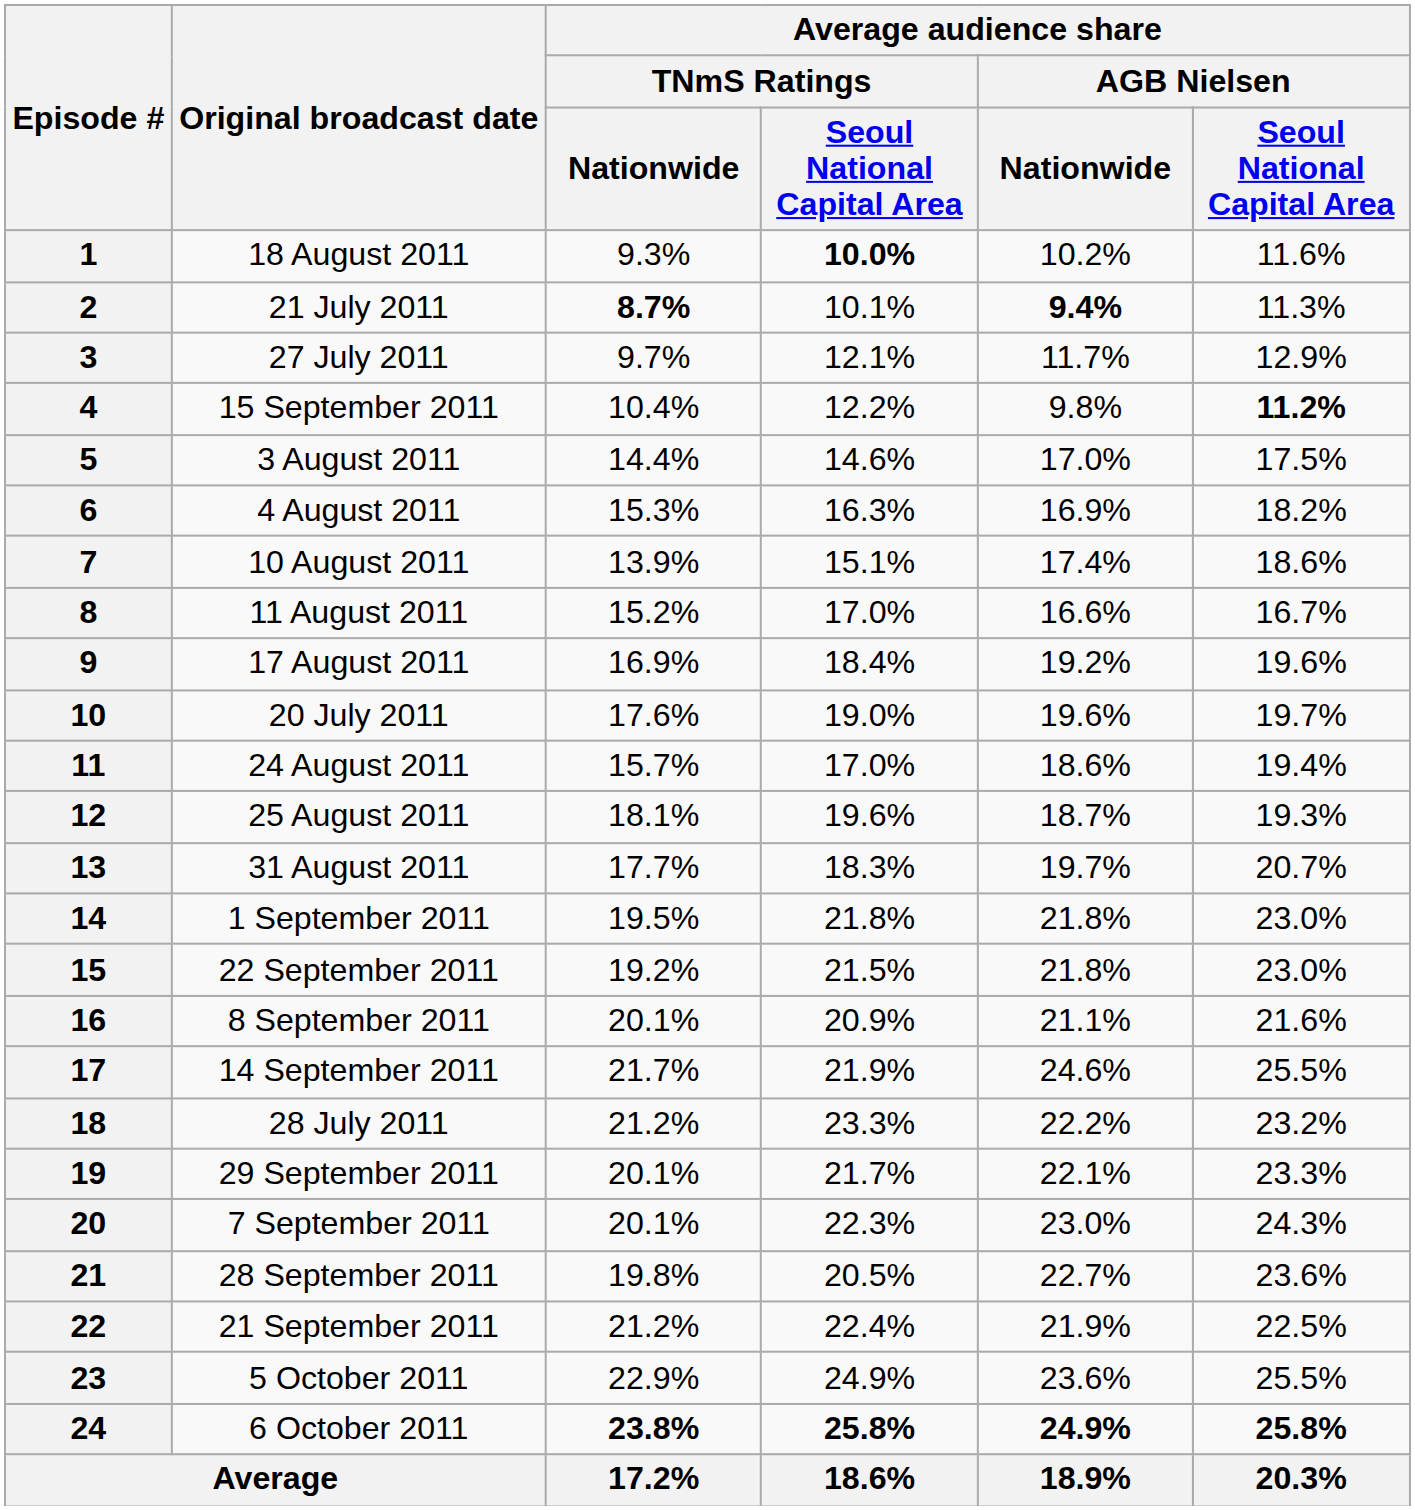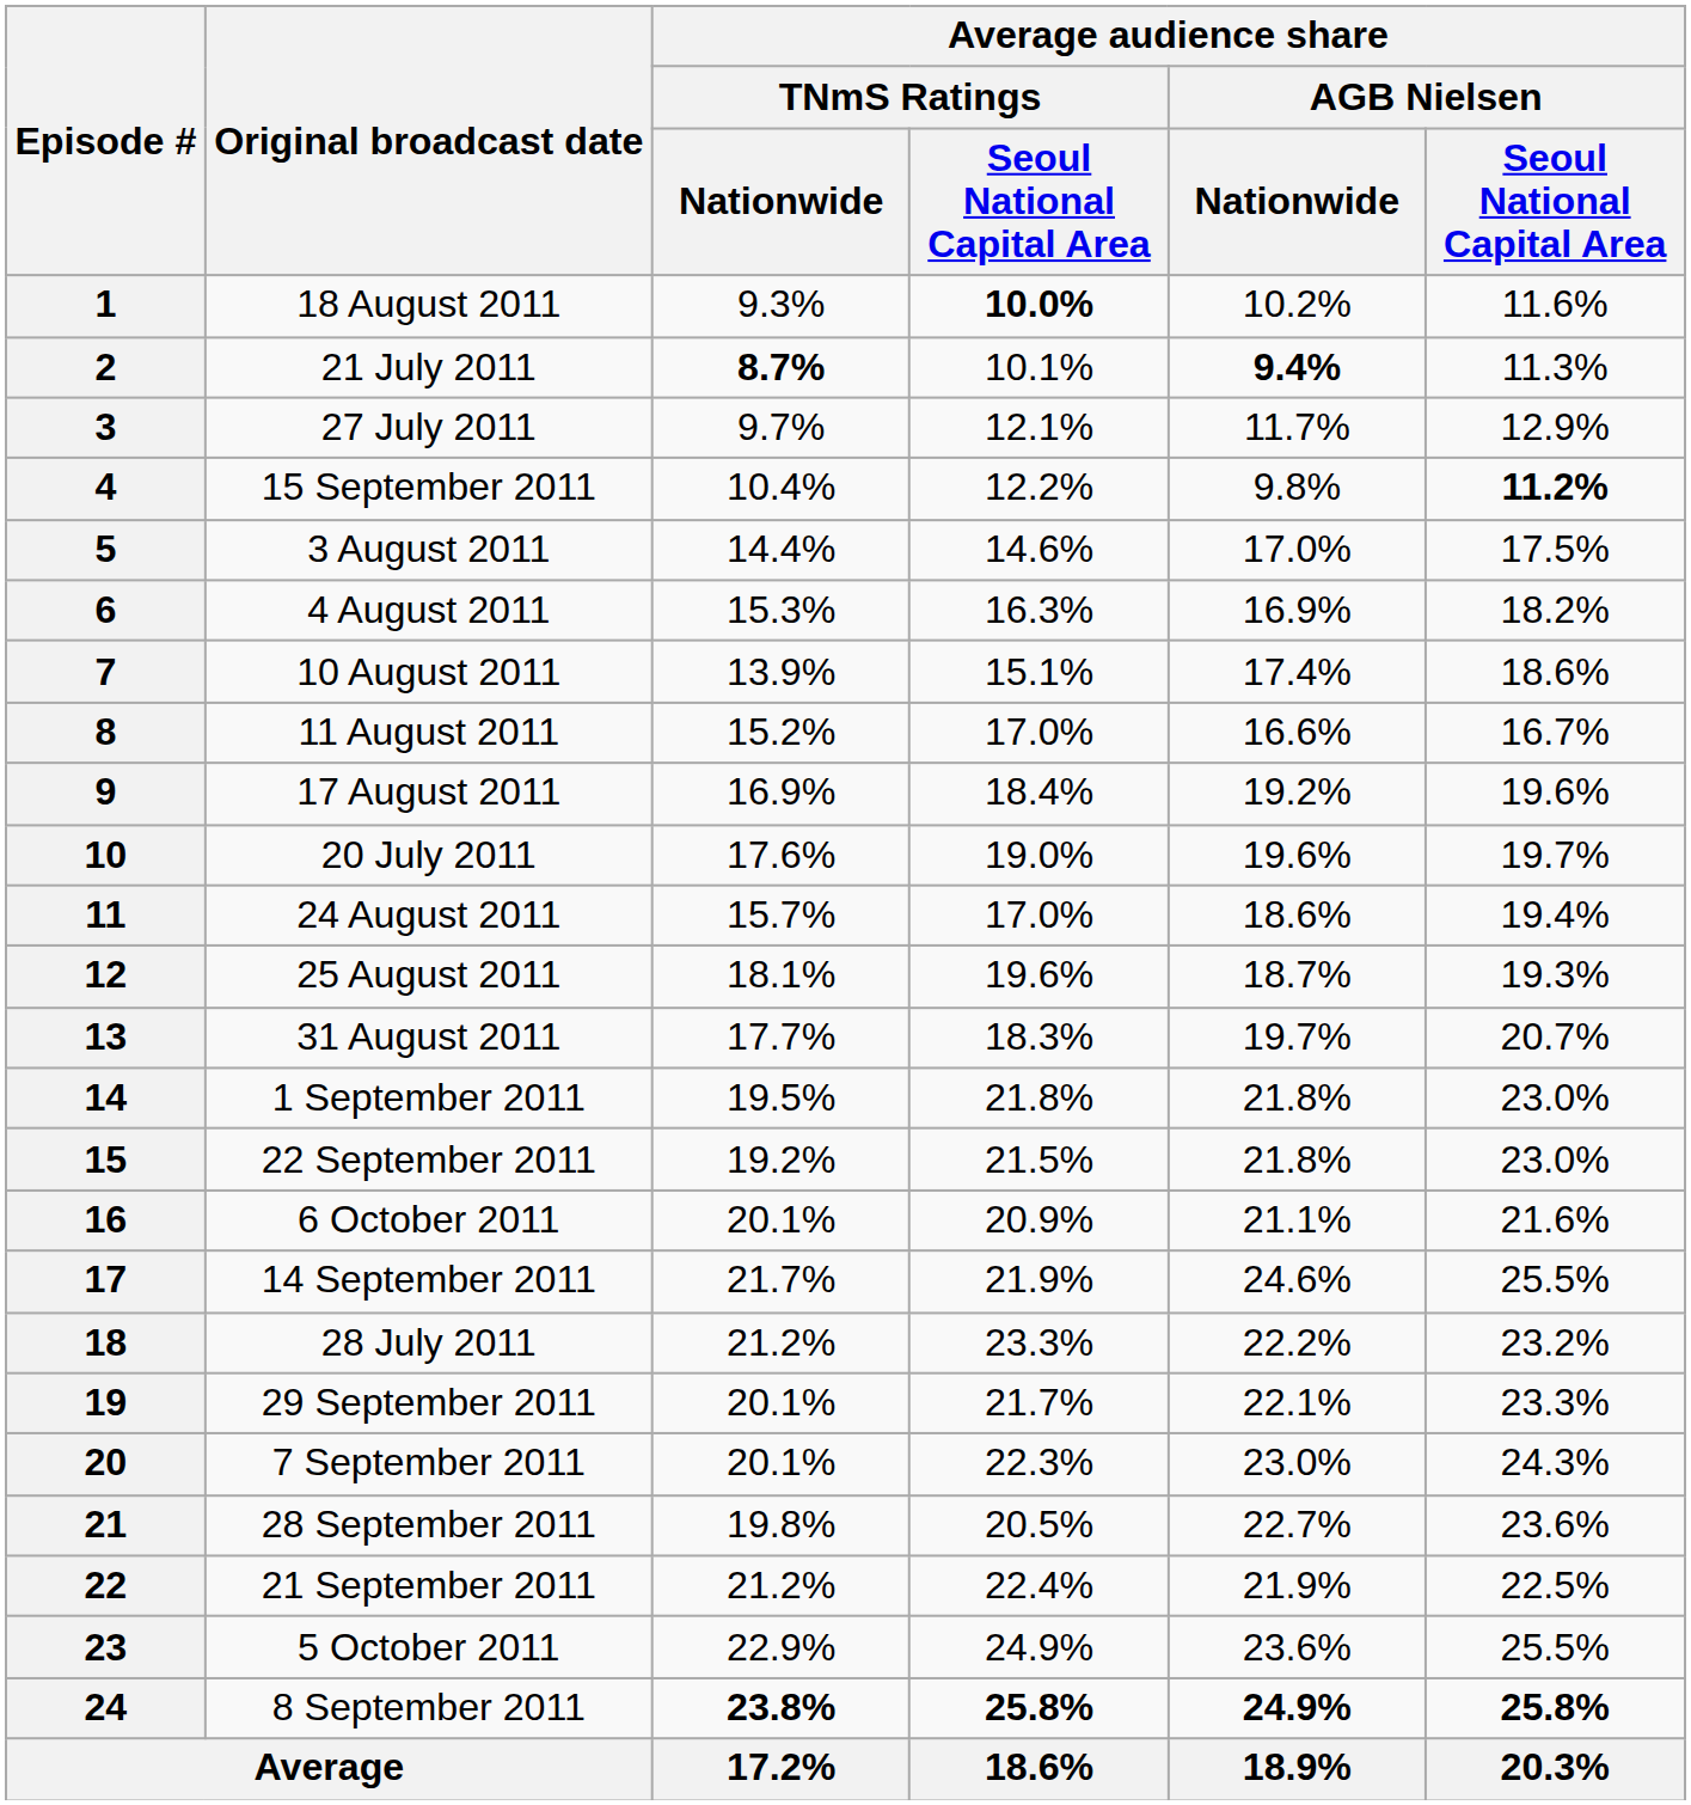 <table class=wikitable style="text-align:center">
 <tr>
 <th rowspan="3">Episode #</th>
 <th rowspan="3">Original broadcast date</th>
 <th colspan="4">Average audience share</th>
 </tr>
 <tr>
 <th colspan="2">TNmS Ratings</th>
 <th colspan="2">AGB Nielsen</th>
 </tr>
 <tr>
 <th width=100>Nationwide</th>
 <th width=100><a href='#'>Seoul National Capital Area</a></th>
 <th width=100>Nationwide</th>
 <th width=100><a href='#'>Seoul National Capital Area</a></th>
 </tr>
 <tr>
 <th>1</th>
 <td>18 August 2011</td>
 <td>9.3%</td>
 <td><span> <strong>10.0%</strong></span></td>
 <td>10.2%</td>
 <td>11.6%</td>
 </tr>
 <tr>
 <th>2</th>
 <td>21 July 2011</td>
 <td><span> <strong>8.7%</strong></span></td>
 <td>10.1%</td>
 <td><span> <strong>9.4%</strong></span></td>
 <td>11.3%</td>
 </tr>
 <tr>
 <th>3</th>
 <td>27 July 2011</td>
 <td>9.7%</td>
 <td>12.1%</td>
 <td>11.7%</td>
 <td>12.9%</td>
 </tr>
 <tr>
 <th>4</th>
 <td>15 September 2011</td>
 <td>10.4%</td>
 <td>12.2%</td>
 <td>9.8%</td>
 <td><span> <strong>11.2%</strong></span></td>
 </tr>
 <tr>
 <th>5</th>
 <td>3 August 2011</td>
 <td>14.4%</td>
 <td>14.6%</td>
 <td>17.0%</td>
 <td>17.5%</td>
 </tr>
 <tr>
 <th>6</th>
 <td>4 August 2011</td>
 <td>15.3%</td>
 <td>16.3%</td>
 <td>16.9%</td>
 <td>18.2%</td>
 </tr>
 <tr>
 <th>7</th>
 <td>10 August 2011</td>
 <td>13.9%</td>
 <td>15.1%</td>
 <td>17.4%</td>
 <td>18.6%</td>
 </tr>
 <tr>
 <th>8</th>
 <td>11 August 2011</td>
 <td>15.2%</td>
 <td>17.0%</td>
 <td>16.6%</td>
 <td>16.7%</td>
 </tr>
 <tr>
 <th>9</th>
 <td>17 August 2011</td>
 <td>16.9%</td>
 <td>18.4%</td>
 <td>19.2%</td>
 <td>19.6%</td>
 </tr>
 <tr>
 <th>10</th>
 <td>20 July 2011</td>
 <td>17.6%</td>
 <td>19.0%</td>
 <td>19.6%</td>
 <td>19.7%</td>
 </tr>
 <tr>
 <th>11</th>
 <td>24 August 2011</td>
 <td>15.7%</td>
 <td>17.0%</td>
 <td>18.6%</td>
 <td>19.4%</td>
 </tr>
 <tr>
 <th>12</th>
 <td>25 August 2011</td>
 <td>18.1%</td>
 <td>19.6%</td>
 <td>18.7%</td>
 <td>19.3%</td>
 </tr>
 <tr>
 <th>13</th>
 <td>31 August 2011</td>
 <td>17.7%</td>
 <td>18.3%</td>
 <td>19.7%</td>
 <td>20.7%</td>
 </tr>
 <tr>
 <th>14</th>
 <td>1 September 2011</td>
 <td>19.5%</td>
 <td>21.8%</td>
 <td>21.8%</td>
 <td>23.0%</td>
 </tr>
 <tr>
 <th>15</th>
 <td>22 September 2011</td>
 <td>19.2%</td>
 <td>21.5%</td>
 <td>21.8%</td>
 <td>23.0%</td>
 </tr>
 <tr>
 <th>16</th>
-<td>8 September 2011</td>
+<td>6 October 2011</td>
 <td>20.1%</td>
 <td>20.9%</td>
 <td>21.1%</td>
 <td>21.6%</td>
 </tr>
 <tr>
 <th>17</th>
 <td>14 September 2011</td>
 <td>21.7%</td>
 <td>21.9%</td>
 <td>24.6%</td>
 <td>25.5%</td>
 </tr>
 <tr>
 <th>18</th>
 <td>28 July 2011</td>
 <td>21.2%</td>
 <td>23.3%</td>
 <td>22.2%</td>
 <td>23.2%</td>
 </tr>
 <tr>
 <th>19</th>
 <td>29 September 2011</td>
 <td>20.1%</td>
 <td>21.7%</td>
 <td>22.1%</td>
 <td>23.3%</td>
 </tr>
 <tr>
 <th>20</th>
 <td>7 September 2011</td>
 <td>20.1%</td>
 <td>22.3%</td>
 <td>23.0%</td>
 <td>24.3%</td>
 </tr>
 <tr>
 <th>21</th>
 <td>28 September 2011</td>
 <td>19.8%</td>
 <td>20.5%</td>
 <td>22.7%</td>
 <td>23.6%</td>
 </tr>
 <tr>
 <th>22</th>
 <td>21 September 2011</td>
 <td>21.2%</td>
 <td>22.4%</td>
 <td>21.9%</td>
 <td>22.5%</td>
 </tr>
 <tr>
 <th>23</th>
 <td>5 October 2011</td>
 <td>22.9%</td>
 <td>24.9%</td>
 <td>23.6%</td>
 <td>25.5%</td>
 </tr>
 <tr>
 <th>24</th>
-<td>6 October 2011</td>
+<td>8 September 2011</td>
 <td><span> <strong>23.8%</strong></span></td>
 <td><span> <strong>25.8%</strong></span></td>
 <td><span> <strong>24.9%</strong></span></td>
 <td><span> <strong>25.8%</strong></span></td>
 </tr>
 <tr>
 <th colspan=2>Average</th>
 <th>17.2%</th>
 <th>18.6%</th>
 <th>18.9%</th>
 <th>20.3%</th>
 </tr>
 </table>
